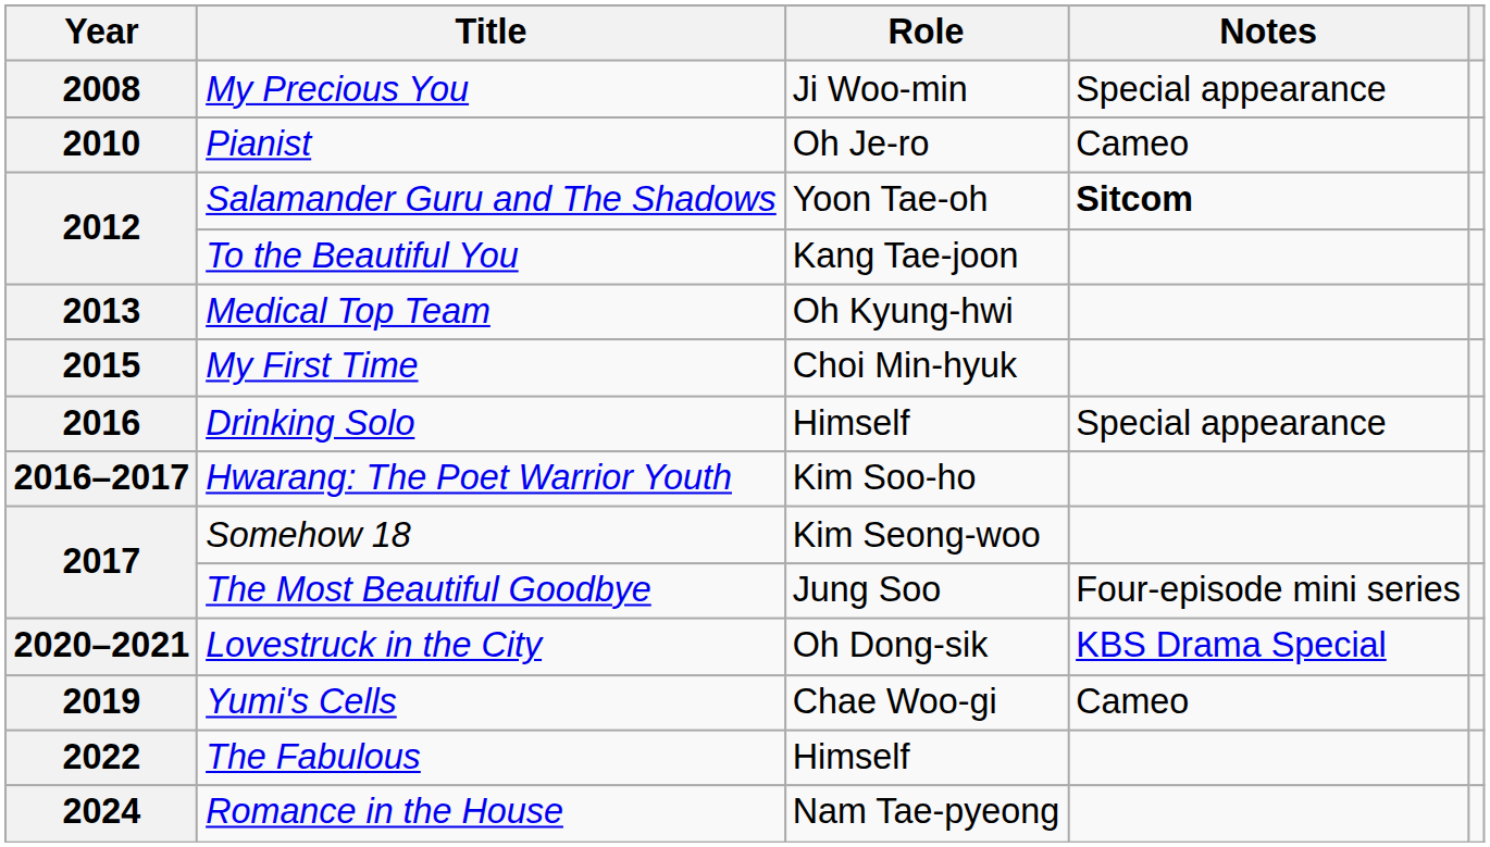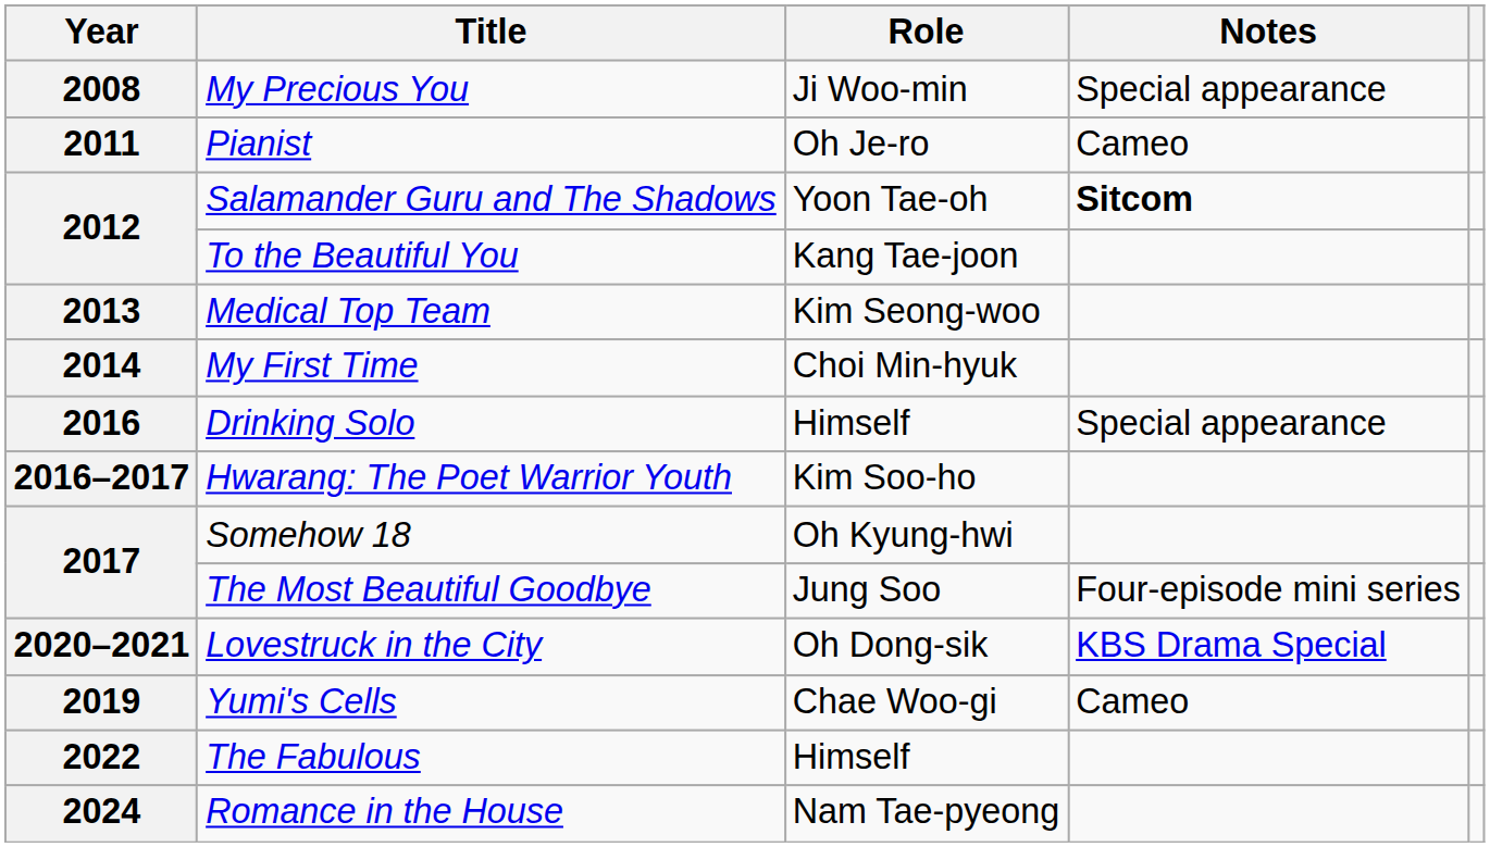 <table class="wikitable sortable plainrowheaders">
 <tr>
 <th scope="col">Year</th>
 <th scope="col">Title</th>
 <th scope="col">Role</th>
 <th scope="col" class="unsortable">Notes</th>
 <th scope="col" class="unsortable"></th>
 </tr>
 <tr>
 <th scope="row">2008</th>
 <td><em><a href='#'>My Precious You</a></em></td>
 <td>Ji Woo-min</td>
 <td>Special appearance</td>
 <td style="text-align:center"></td>
 </tr>
 <tr>
-<th scope="row">2010</th>
+<th scope="row">2011</th>
 <td><em><a href='#'>Pianist</a></em></td>
 <td>Oh Je-ro</td>
 <td>Cameo</td>
 <td style="text-align:center"></td>
 </tr>
 <tr>
 <th scope="row" rowspan="2">2012</th>
 <td><em><a href='#'>Salamander Guru and The Shadows</a></em></td>
 <td>Yoon Tae-oh</td>
 <td><strong>Sitcom</strong></td>
 <td style="text-align:center"></td>
 </tr>
 <tr>
 <td><em><a href='#'>To the Beautiful You</a></em></td>
 <td>Kang Tae-joon</td>
 <td></td>
 <td style="text-align:center"></td>
 </tr>
 <tr>
 <th scope="row">2013</th>
 <td><em><a href='#'>Medical Top Team</a></em></td>
-<td>Oh Kyung-hwi</td>
+<td>Kim Seong-woo</td>
 <td></td>
 <td style="text-align:center"></td>
 </tr>
 <tr>
-<th scope="row">2015</th>
+<th scope="row">2014</th>
 <td><em><a href='#'>My First Time</a></em></td>
 <td>Choi Min-hyuk</td>
 <td></td>
 <td style="text-align:center"></td>
 </tr>
 <tr>
 <th scope="row">2016</th>
 <td><em><a href='#'>Drinking Solo</a></em></td>
 <td>Himself</td>
 <td>Special appearance</td>
 <td style="text-align:center"></td>
 </tr>
 <tr>
 <th scope="row">2016–2017</th>
 <td><em><a href='#'>Hwarang: The Poet Warrior Youth</a></em></td>
 <td>Kim Soo-ho</td>
 <td></td>
 <td style="text-align:center"></td>
 </tr>
 <tr>
 <th scope="row" rowspan="2">2017</th>
 <td><em>Somehow 18</em></td>
-<td>Kim Seong-woo</td>
+<td>Oh Kyung-hwi</td>
 <td></td>
 <td style="text-align:center"></td>
 </tr>
 <tr>
 <td><em><a href='#'>The Most Beautiful Goodbye</a></em></td>
 <td>Jung Soo</td>
 <td>Four-episode mini series</td>
 <td style="text-align:center"></td>
 </tr>
 <tr>
 <th scope="row">2020–2021</th>
 <td><em><a href='#'>Lovestruck in the City</a></em></td>
 <td>Oh Dong-sik</td>
 <td><a href='#'>KBS Drama Special</a></td>
 <td style="text-align:center"></td>
 </tr>
 <tr>
 <th scope="row">2019</th>
 <td><em><a href='#'>Yumi's Cells</a></em></td>
 <td>Chae Woo-gi</td>
 <td>Cameo</td>
 <td style="text-align:center"></td>
 </tr>
 <tr>
 <th scope="row">2022</th>
 <td><em><a href='#'>The Fabulous</a></em></td>
 <td>Himself</td>
 <td></td>
 <td style="text-align:center"></td>
 </tr>
 <tr>
 <th scope="row">2024</th>
 <td><em><a href='#'>Romance in the House</a></em></td>
 <td>Nam Tae-pyeong</td>
 <td></td>
 <td style="text-align:center"></td>
 </tr>
 </table>
